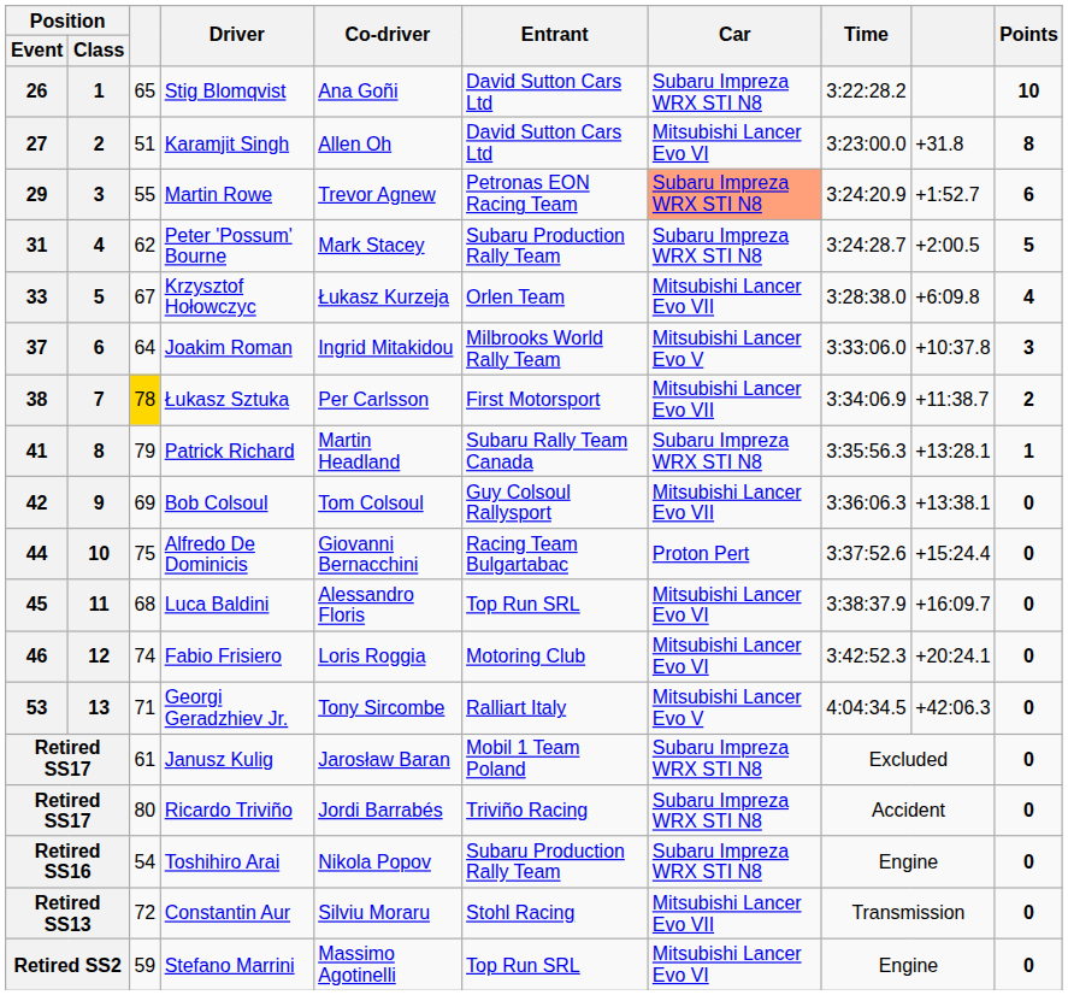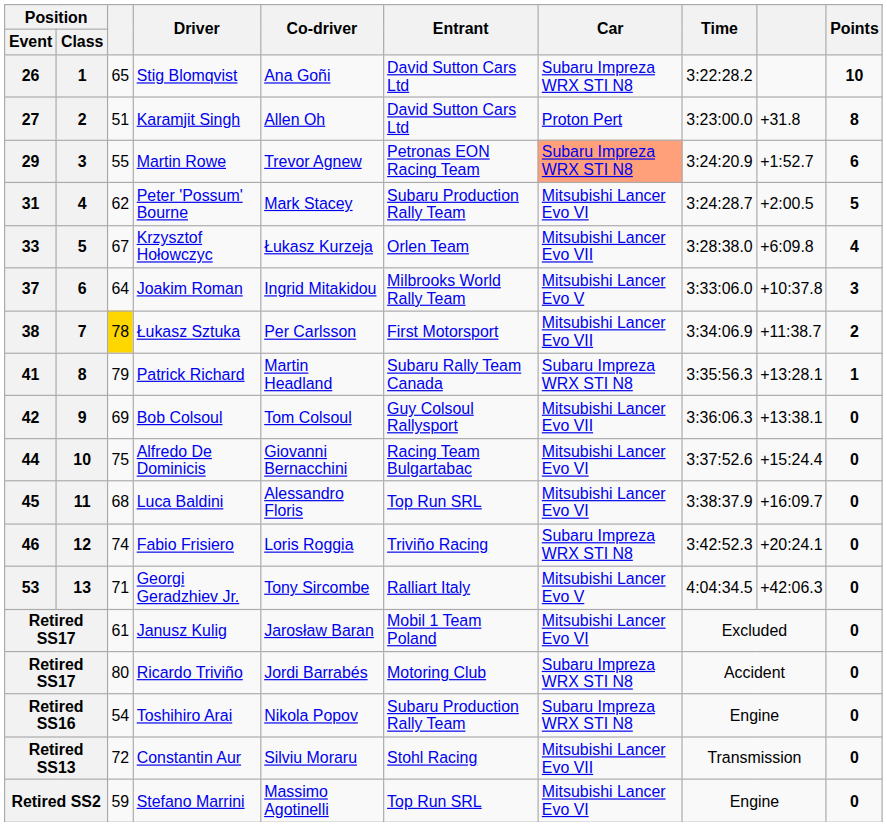 <table class="wikitable" width=85% style="font-size: 85%;">
 <tr>
 <th colspan="2">Position</th>
 <th rowspan="2"></th>
 <th rowspan="2">Driver</th>
 <th rowspan="2">Co-driver</th>
 <th rowspan="2">Entrant</th>
 <th rowspan="2">Car</th>
 <th rowspan="2">Time</th>
 <th rowspan="2"></th>
 <th rowspan="2">Points</th>
 </tr>
 <tr>
 <th>Event</th>
 <th>Class</th>
 </tr>
 <tr>
 <th>26</th>
 <th>1</th>
 <td align="center">65</td>
 <td> <a href='#'>Stig Blomqvist</a></td>
 <td> <a href='#'>Ana Goñi</a></td>
 <td> <a href='#'>David Sutton Cars Ltd</a></td>
 <td><a href='#'>Subaru Impreza WRX STI N8</a></td>
 <td>3:22:28.2</td>
 <td></td>
 <td align="center"><strong>10</strong></td>
 </tr>
 <tr>
 <th>27</th>
 <th>2</th>
 <td align="center">51</td>
 <td> <a href='#'>Karamjit Singh</a></td>
 <td> <a href='#'>Allen Oh</a></td>
 <td> <a href='#'>David Sutton Cars Ltd</a></td>
-<td><a href='#'>Mitsubishi Lancer Evo VI</a></td>
+<td><a href='#'>Proton Pert</a></td>
 <td>3:23:00.0</td>
 <td>+31.8</td>
 <td align="center"><strong>8</strong></td>
 </tr>
 <tr>
 <th>29</th>
 <th>3</th>
 <td align="center">55</td>
 <td> <a href='#'>Martin Rowe</a></td>
 <td> <a href='#'>Trevor Agnew</a></td>
 <td> <a href='#'>Petronas EON Racing Team</a></td>
 <td style="background: lightsalmon;"><a href='#'>Subaru Impreza WRX STI N8</a></td>
 <td>3:24:20.9</td>
 <td>+1:52.7</td>
 <td align="center"><strong>6</strong></td>
 </tr>
 <tr>
 <th>31</th>
 <th>4</th>
 <td align="center">62</td>
 <td> <a href='#'>Peter 'Possum' Bourne</a></td>
 <td> <a href='#'>Mark Stacey</a></td>
 <td> <a href='#'>Subaru Production Rally Team</a></td>
-<td><a href='#'>Subaru Impreza WRX STI N8</a></td>
+<td><a href='#'>Mitsubishi Lancer Evo VI</a></td>
 <td>3:24:28.7</td>
 <td>+2:00.5</td>
 <td align="center"><strong>5</strong></td>
 </tr>
 <tr>
 <th>33</th>
 <th>5</th>
 <td align="center">67</td>
 <td> <a href='#'>Krzysztof Hołowczyc</a></td>
 <td> <a href='#'>Łukasz Kurzeja</a></td>
 <td> <a href='#'>Orlen Team</a></td>
 <td><a href='#'>Mitsubishi Lancer Evo VII</a></td>
 <td>3:28:38.0</td>
 <td>+6:09.8</td>
 <td align="center"><strong>4</strong></td>
 </tr>
 <tr>
 <th>37</th>
 <th>6</th>
 <td align="center">64</td>
 <td> <a href='#'>Joakim Roman</a></td>
 <td> <a href='#'>Ingrid Mitakidou</a></td>
 <td> <a href='#'>Milbrooks World Rally Team</a></td>
 <td><a href='#'>Mitsubishi Lancer Evo V</a></td>
 <td>3:33:06.0</td>
 <td>+10:37.8</td>
 <td align="center"><strong>3</strong></td>
 </tr>
 <tr>
 <th>38</th>
 <th>7</th>
 <td align="center" style="background: gold;">78</td>
 <td> <a href='#'>Łukasz Sztuka</a></td>
 <td> <a href='#'>Per Carlsson</a></td>
 <td> <a href='#'>First Motorsport</a></td>
 <td><a href='#'>Mitsubishi Lancer Evo VII</a></td>
 <td>3:34:06.9</td>
 <td>+11:38.7</td>
 <td align="center"><strong>2</strong></td>
 </tr>
 <tr>
 <th>41</th>
 <th>8</th>
 <td align="center">79</td>
 <td> <a href='#'>Patrick Richard</a></td>
 <td> <a href='#'>Martin Headland</a></td>
 <td> <a href='#'>Subaru Rally Team Canada</a></td>
 <td><a href='#'>Subaru Impreza WRX STI N8</a></td>
 <td>3:35:56.3</td>
 <td>+13:28.1</td>
 <td align="center"><strong>1</strong></td>
 </tr>
 <tr>
 <th>42</th>
 <th>9</th>
 <td align="center">69</td>
 <td> <a href='#'>Bob Colsoul</a></td>
 <td> <a href='#'>Tom Colsoul</a></td>
 <td> <a href='#'>Guy Colsoul Rallysport</a></td>
 <td><a href='#'>Mitsubishi Lancer Evo VII</a></td>
 <td>3:36:06.3</td>
 <td>+13:38.1</td>
 <td align="center"><strong>0</strong></td>
 </tr>
 <tr>
 <th>44</th>
 <th>10</th>
 <td align="center">75</td>
 <td> <a href='#'>Alfredo De Dominicis</a></td>
 <td> <a href='#'>Giovanni Bernacchini</a></td>
 <td> <a href='#'>Racing Team Bulgartabac</a></td>
-<td><a href='#'>Proton Pert</a></td>
+<td><a href='#'>Mitsubishi Lancer Evo VI</a></td>
 <td>3:37:52.6</td>
 <td>+15:24.4</td>
 <td align="center"><strong>0</strong></td>
 </tr>
 <tr>
 <th>45</th>
 <th>11</th>
 <td align="center">68</td>
 <td> <a href='#'>Luca Baldini</a></td>
 <td> <a href='#'>Alessandro Floris</a></td>
 <td> <a href='#'>Top Run SRL</a></td>
 <td><a href='#'>Mitsubishi Lancer Evo VI</a></td>
 <td>3:38:37.9</td>
 <td>+16:09.7</td>
 <td align="center"><strong>0</strong></td>
 </tr>
 <tr>
 <th>46</th>
 <th>12</th>
 <td align="center">74</td>
 <td> <a href='#'>Fabio Frisiero</a></td>
 <td> <a href='#'>Loris Roggia</a></td>
-<td> <a href='#'>Motoring Club</a></td>
-<td><a href='#'>Mitsubishi Lancer Evo VI</a></td>
+<td> <a href='#'>Triviño Racing</a></td>
+<td><a href='#'>Subaru Impreza WRX STI N8</a></td>
 <td>3:42:52.3</td>
 <td>+20:24.1</td>
 <td align="center"><strong>0</strong></td>
 </tr>
 <tr>
 <th>53</th>
 <th>13</th>
 <td align="center">71</td>
 <td> <a href='#'>Georgi Geradzhiev Jr.</a></td>
 <td> <a href='#'>Tony Sircombe</a></td>
 <td> <a href='#'>Ralliart Italy</a></td>
 <td><a href='#'>Mitsubishi Lancer Evo V</a></td>
 <td>4:04:34.5</td>
 <td>+42:06.3</td>
 <td align="center"><strong>0</strong></td>
 </tr>
 <tr>
 <th colspan="2">Retired SS17</th>
 <td align="center">61</td>
 <td> <a href='#'>Janusz Kulig</a></td>
 <td> <a href='#'>Jarosław Baran</a></td>
 <td> <a href='#'>Mobil 1 Team Poland</a></td>
-<td><a href='#'>Subaru Impreza WRX STI N8</a></td>
+<td><a href='#'>Mitsubishi Lancer Evo VI</a></td>
 <td align="center" colspan="2">Excluded</td>
 <td align="center"><strong>0</strong></td>
 </tr>
 <tr>
 <th colspan="2">Retired SS17</th>
 <td align="center">80</td>
 <td> <a href='#'>Ricardo Triviño</a></td>
 <td> <a href='#'>Jordi Barrabés</a></td>
-<td> <a href='#'>Triviño Racing</a></td>
+<td> <a href='#'>Motoring Club</a></td>
 <td><a href='#'>Subaru Impreza WRX STI N8</a></td>
 <td align="center" colspan="2">Accident</td>
 <td align="center"><strong>0</strong></td>
 </tr>
 <tr>
 <th colspan="2">Retired SS16</th>
 <td align="center">54</td>
 <td> <a href='#'>Toshihiro Arai</a></td>
 <td> <a href='#'>Nikola Popov</a></td>
 <td> <a href='#'>Subaru Production Rally Team</a></td>
 <td><a href='#'>Subaru Impreza WRX STI N8</a></td>
 <td align="center" colspan="2">Engine</td>
 <td align="center"><strong>0</strong></td>
 </tr>
 <tr>
 <th colspan="2">Retired SS13</th>
 <td align="center">72</td>
 <td> <a href='#'>Constantin Aur</a></td>
 <td> <a href='#'>Silviu Moraru</a></td>
 <td> <a href='#'>Stohl Racing</a></td>
 <td><a href='#'>Mitsubishi Lancer Evo VII</a></td>
 <td align="center" colspan="2">Transmission</td>
 <td align="center"><strong>0</strong></td>
 </tr>
 <tr>
 <th colspan="2">Retired SS2</th>
 <td align="center">59</td>
 <td> <a href='#'>Stefano Marrini</a></td>
 <td> <a href='#'>Massimo Agotinelli</a></td>
 <td> <a href='#'>Top Run SRL</a></td>
 <td><a href='#'>Mitsubishi Lancer Evo VI</a></td>
 <td align="center" colspan="2">Engine</td>
 <td align="center"><strong>0</strong></td>
 </tr>
 <tr>
 </tr>
 </table>
